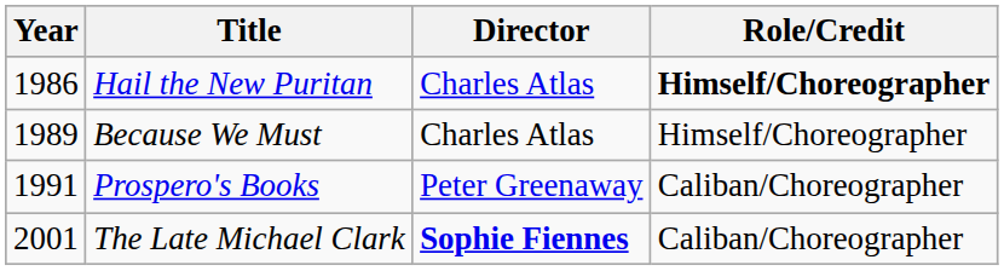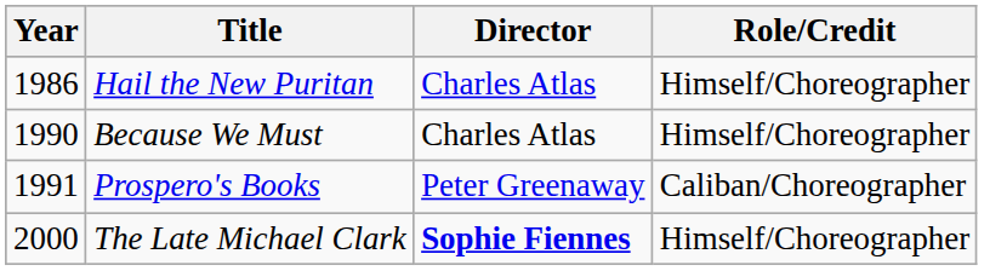 <table class="wikitable">
 <tr>
 <th>Year</th>
 <th>Title</th>
 <th>Director</th>
 <th>Role/Credit</th>
 </tr>
 <tr>
 <td>1986</td>
 <td><em><a href='#'>Hail the New Puritan</a></em></td>
 <td><a href='#'>Charles Atlas</a></td>
-<td><strong>Himself/Choreographer</strong></td>
+<td>Himself/Choreographer</td>
 </tr>
 <tr>
-<td>1989</td>
+<td>1990</td>
 <td><em>Because We Must</em></td>
 <td>Charles Atlas</td>
 <td>Himself/Choreographer</td>
 </tr>
 <tr>
 <td>1991</td>
 <td><em><a href='#'>Prospero's Books</a></em></td>
 <td><a href='#'>Peter Greenaway</a></td>
 <td>Caliban/Choreographer</td>
 </tr>
 <tr>
-<td>2001</td>
+<td>2000</td>
 <td><em>The Late Michael Clark</em></td>
 <td><strong><a href='#'>Sophie Fiennes</a></strong></td>
-<td>Caliban/Choreographer</td>
+<td>Himself/Choreographer</td>
 </tr>
 </table>
